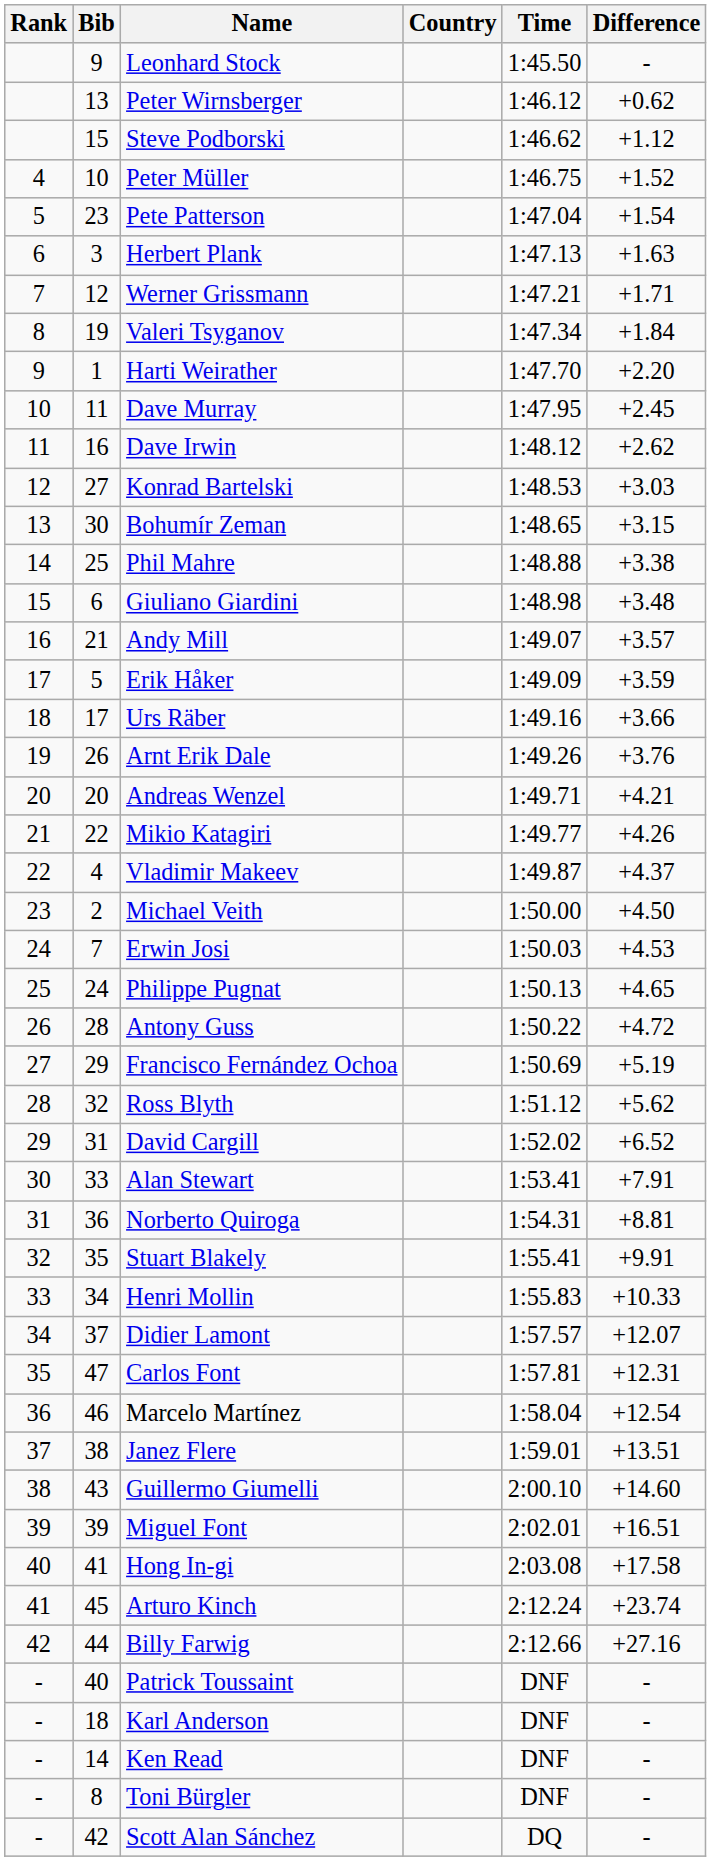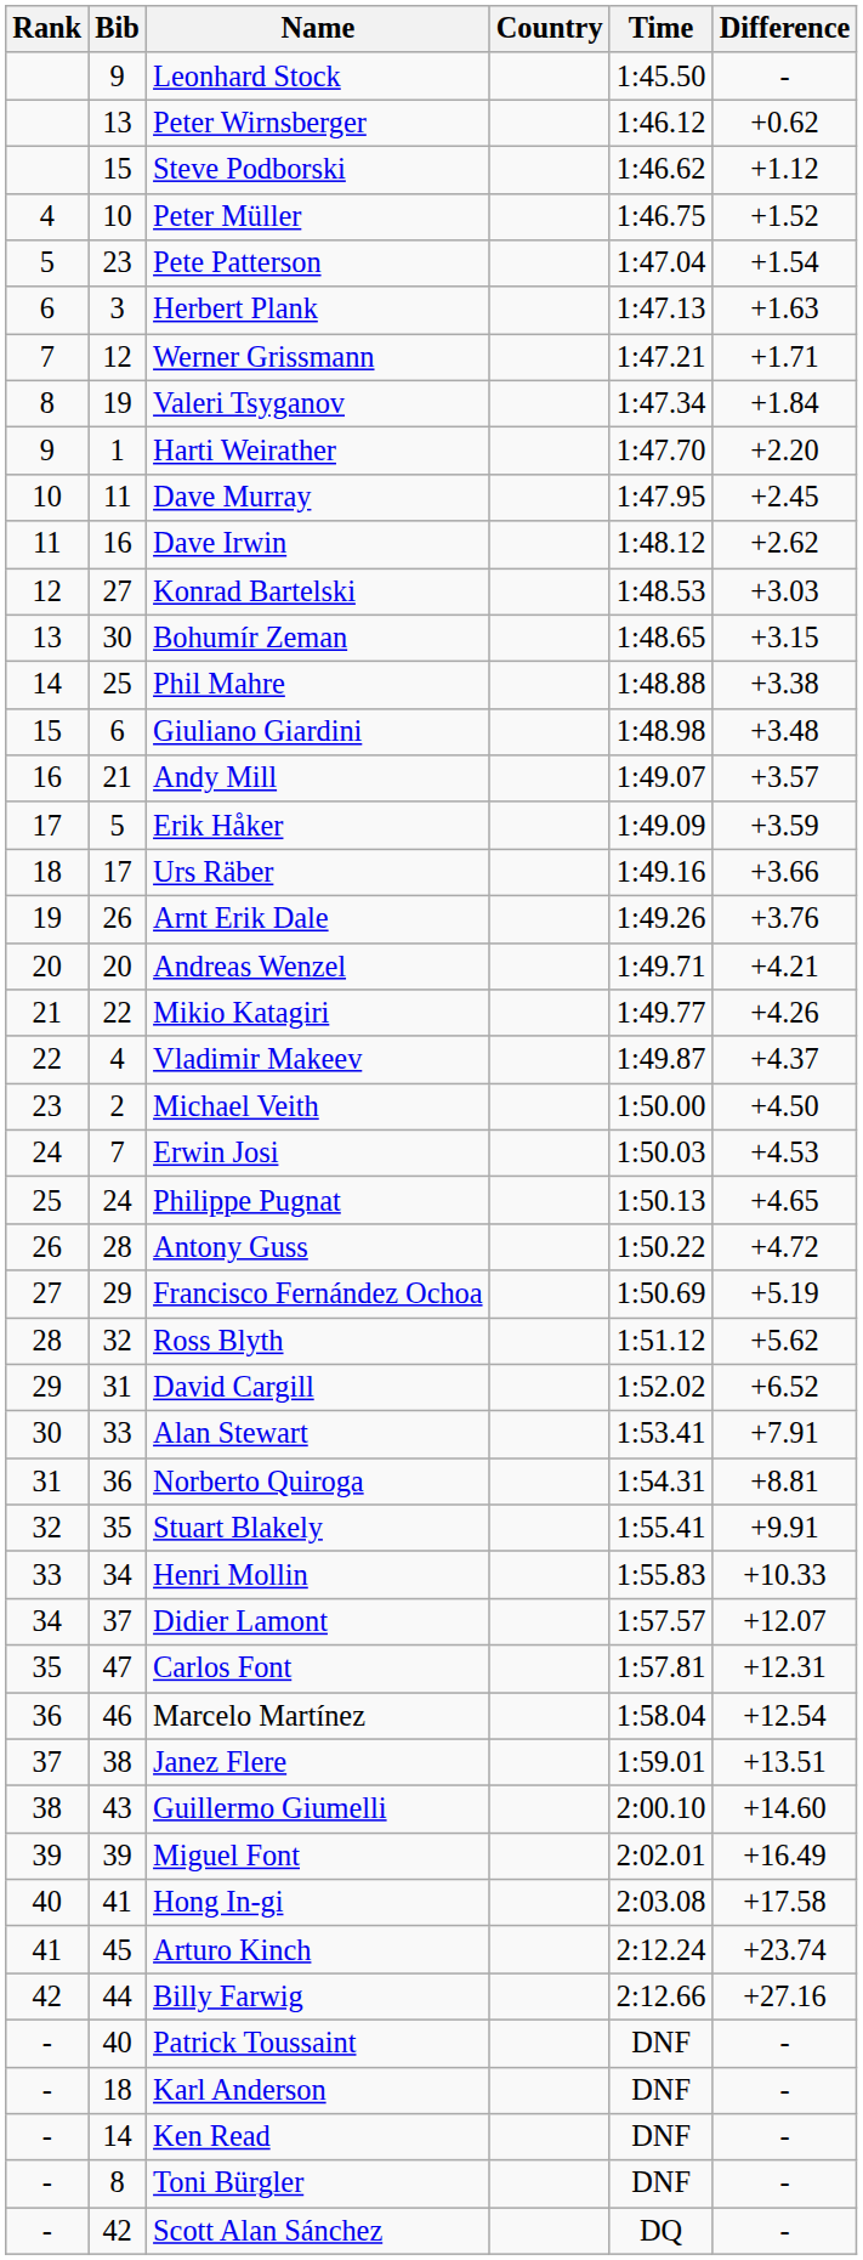 <table class="wikitable sortable" style="text-align:center">
 <tr>
 <th>Rank</th>
 <th>Bib</th>
 <th>Name</th>
 <th>Country</th>
 <th>Time</th>
 <th>Difference</th>
 </tr>
 <tr>
 <td></td>
 <td>9</td>
 <td align=left><a href='#'>Leonhard Stock</a></td>
 <td align=left></td>
 <td>1:45.50</td>
 <td>-</td>
 </tr>
 <tr>
 <td></td>
 <td>13</td>
 <td align=left><a href='#'>Peter Wirnsberger</a></td>
 <td align=left></td>
 <td>1:46.12</td>
 <td>+0.62</td>
 </tr>
 <tr>
 <td></td>
 <td>15</td>
 <td align=left><a href='#'>Steve Podborski</a></td>
 <td align=left></td>
 <td>1:46.62</td>
 <td>+1.12</td>
 </tr>
 <tr>
 <td>4</td>
 <td>10</td>
 <td align=left><a href='#'>Peter Müller</a></td>
 <td align=left></td>
 <td>1:46.75</td>
 <td>+1.52</td>
 </tr>
 <tr>
 <td>5</td>
 <td>23</td>
 <td align=left><a href='#'>Pete Patterson</a></td>
 <td align=left></td>
 <td>1:47.04</td>
 <td>+1.54</td>
 </tr>
 <tr>
 <td>6</td>
 <td>3</td>
 <td align=left><a href='#'>Herbert Plank</a></td>
 <td align=left></td>
 <td>1:47.13</td>
 <td>+1.63</td>
 </tr>
 <tr>
 <td>7</td>
 <td>12</td>
 <td align=left><a href='#'>Werner Grissmann</a></td>
 <td align=left></td>
 <td>1:47.21</td>
 <td>+1.71</td>
 </tr>
 <tr>
 <td>8</td>
 <td>19</td>
 <td align=left><a href='#'>Valeri Tsyganov</a></td>
 <td align=left></td>
 <td>1:47.34</td>
 <td>+1.84</td>
 </tr>
 <tr>
 <td>9</td>
 <td>1</td>
 <td align=left><a href='#'>Harti Weirather</a></td>
 <td align=left></td>
 <td>1:47.70</td>
 <td>+2.20</td>
 </tr>
 <tr>
 <td>10</td>
 <td>11</td>
 <td align=left><a href='#'>Dave Murray</a></td>
 <td align=left></td>
 <td>1:47.95</td>
 <td>+2.45</td>
 </tr>
 <tr>
 <td>11</td>
 <td>16</td>
 <td align=left><a href='#'>Dave Irwin</a></td>
 <td align=left></td>
 <td>1:48.12</td>
 <td>+2.62</td>
 </tr>
 <tr>
 <td>12</td>
 <td>27</td>
 <td align=left><a href='#'>Konrad Bartelski</a></td>
 <td align=left></td>
 <td>1:48.53</td>
 <td>+3.03</td>
 </tr>
 <tr>
 <td>13</td>
 <td>30</td>
 <td align=left><a href='#'>Bohumír Zeman</a></td>
 <td align=left></td>
 <td>1:48.65</td>
 <td>+3.15</td>
 </tr>
 <tr>
 <td>14</td>
 <td>25</td>
 <td align=left><a href='#'>Phil Mahre</a></td>
 <td align=left></td>
 <td>1:48.88</td>
 <td>+3.38</td>
 </tr>
 <tr>
 <td>15</td>
 <td>6</td>
 <td align=left><a href='#'>Giuliano Giardini</a></td>
 <td align=left></td>
 <td>1:48.98</td>
 <td>+3.48</td>
 </tr>
 <tr>
 <td>16</td>
 <td>21</td>
 <td align=left><a href='#'>Andy Mill</a></td>
 <td align=left></td>
 <td>1:49.07</td>
 <td>+3.57</td>
 </tr>
 <tr>
 <td>17</td>
 <td>5</td>
 <td align=left><a href='#'>Erik Håker</a></td>
 <td align=left></td>
 <td>1:49.09</td>
 <td>+3.59</td>
 </tr>
 <tr>
 <td>18</td>
 <td>17</td>
 <td align=left><a href='#'>Urs Räber</a></td>
 <td align=left></td>
 <td>1:49.16</td>
 <td>+3.66</td>
 </tr>
 <tr>
 <td>19</td>
 <td>26</td>
 <td align=left><a href='#'>Arnt Erik Dale</a></td>
 <td align=left></td>
 <td>1:49.26</td>
 <td>+3.76</td>
 </tr>
 <tr>
 <td>20</td>
 <td>20</td>
 <td align=left><a href='#'>Andreas Wenzel</a></td>
 <td align=left></td>
 <td>1:49.71</td>
 <td>+4.21</td>
 </tr>
 <tr>
 <td>21</td>
 <td>22</td>
 <td align=left><a href='#'>Mikio Katagiri</a></td>
 <td align=left></td>
 <td>1:49.77</td>
 <td>+4.26</td>
 </tr>
 <tr>
 <td>22</td>
 <td>4</td>
 <td align=left><a href='#'>Vladimir Makeev</a></td>
 <td align=left></td>
 <td>1:49.87</td>
 <td>+4.37</td>
 </tr>
 <tr>
 <td>23</td>
 <td>2</td>
 <td align=left><a href='#'>Michael Veith</a></td>
 <td align=left></td>
 <td>1:50.00</td>
 <td>+4.50</td>
 </tr>
 <tr>
 <td>24</td>
 <td>7</td>
 <td align=left><a href='#'>Erwin Josi</a></td>
 <td align=left></td>
 <td>1:50.03</td>
 <td>+4.53</td>
 </tr>
 <tr>
 <td>25</td>
 <td>24</td>
 <td align=left><a href='#'>Philippe Pugnat</a></td>
 <td align=left></td>
 <td>1:50.13</td>
 <td>+4.65</td>
 </tr>
 <tr>
 <td>26</td>
 <td>28</td>
 <td align=left><a href='#'>Antony Guss</a></td>
 <td align=left></td>
 <td>1:50.22</td>
 <td>+4.72</td>
 </tr>
 <tr>
 <td>27</td>
 <td>29</td>
 <td align=left><a href='#'>Francisco Fernández Ochoa</a></td>
 <td align=left></td>
 <td>1:50.69</td>
 <td>+5.19</td>
 </tr>
 <tr>
 <td>28</td>
 <td>32</td>
 <td align=left><a href='#'>Ross Blyth</a></td>
 <td align=left></td>
 <td>1:51.12</td>
 <td>+5.62</td>
 </tr>
 <tr>
 <td>29</td>
 <td>31</td>
 <td align=left><a href='#'>David Cargill</a></td>
 <td align=left></td>
 <td>1:52.02</td>
 <td>+6.52</td>
 </tr>
 <tr>
 <td>30</td>
 <td>33</td>
 <td align=left><a href='#'>Alan Stewart</a></td>
 <td align=left></td>
 <td>1:53.41</td>
 <td>+7.91</td>
 </tr>
 <tr>
 <td>31</td>
 <td>36</td>
 <td align=left><a href='#'>Norberto Quiroga</a></td>
 <td align=left></td>
 <td>1:54.31</td>
 <td>+8.81</td>
 </tr>
 <tr>
 <td>32</td>
 <td>35</td>
 <td align=left><a href='#'>Stuart Blakely</a></td>
 <td align=left></td>
 <td>1:55.41</td>
 <td>+9.91</td>
 </tr>
 <tr>
 <td>33</td>
 <td>34</td>
 <td align=left><a href='#'>Henri Mollin</a></td>
 <td align=left></td>
 <td>1:55.83</td>
 <td>+10.33</td>
 </tr>
 <tr>
 <td>34</td>
 <td>37</td>
 <td align=left><a href='#'>Didier Lamont</a></td>
 <td align=left></td>
 <td>1:57.57</td>
 <td>+12.07</td>
 </tr>
 <tr>
 <td>35</td>
 <td>47</td>
 <td align=left><a href='#'>Carlos Font</a></td>
 <td align=left></td>
 <td>1:57.81</td>
 <td>+12.31</td>
 </tr>
 <tr>
 <td>36</td>
 <td>46</td>
 <td align=left>Marcelo Martínez</td>
 <td align=left></td>
 <td>1:58.04</td>
 <td>+12.54</td>
 </tr>
 <tr>
 <td>37</td>
 <td>38</td>
 <td align=left><a href='#'>Janez Flere</a></td>
 <td align=left></td>
 <td>1:59.01</td>
 <td>+13.51</td>
 </tr>
 <tr>
 <td>38</td>
 <td>43</td>
 <td align=left><a href='#'>Guillermo Giumelli</a></td>
 <td align=left></td>
 <td>2:00.10</td>
 <td>+14.60</td>
 </tr>
 <tr>
 <td>39</td>
 <td>39</td>
 <td align=left><a href='#'>Miguel Font</a></td>
 <td align=left></td>
 <td>2:02.01</td>
-<td>+16.51</td>
+<td>+16.49</td>
 </tr>
 <tr>
 <td>40</td>
 <td>41</td>
 <td align=left><a href='#'>Hong In-gi</a></td>
 <td align=left></td>
 <td>2:03.08</td>
 <td>+17.58</td>
 </tr>
 <tr>
 <td>41</td>
 <td>45</td>
 <td align=left><a href='#'>Arturo Kinch</a></td>
 <td align=left></td>
 <td>2:12.24</td>
 <td>+23.74</td>
 </tr>
 <tr>
 <td>42</td>
 <td>44</td>
 <td align=left><a href='#'>Billy Farwig</a></td>
 <td align=left></td>
 <td>2:12.66</td>
 <td>+27.16</td>
 </tr>
 <tr>
 <td>-</td>
 <td>40</td>
 <td align=left><a href='#'>Patrick Toussaint</a></td>
 <td align=left></td>
 <td>DNF</td>
 <td>-</td>
 </tr>
 <tr>
 <td>-</td>
 <td>18</td>
 <td align=left><a href='#'>Karl Anderson</a></td>
 <td align=left></td>
 <td>DNF</td>
 <td>-</td>
 </tr>
 <tr>
 <td>-</td>
 <td>14</td>
 <td align=left><a href='#'>Ken Read</a></td>
 <td align=left></td>
 <td>DNF</td>
 <td>-</td>
 </tr>
 <tr>
 <td>-</td>
 <td>8</td>
 <td align=left><a href='#'>Toni Bürgler</a></td>
 <td align=left></td>
 <td>DNF</td>
 <td>-</td>
 </tr>
 <tr>
 <td>-</td>
 <td>42</td>
 <td align=left><a href='#'>Scott Alan Sánchez</a></td>
 <td align=left></td>
 <td>DQ</td>
 <td>-</td>
 </tr>
 </table>
